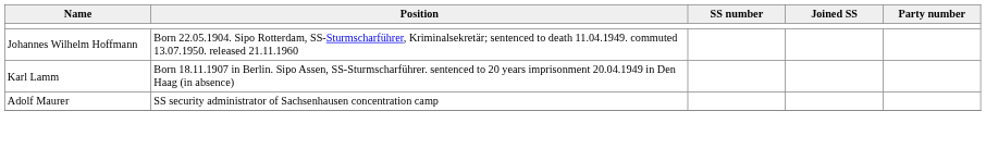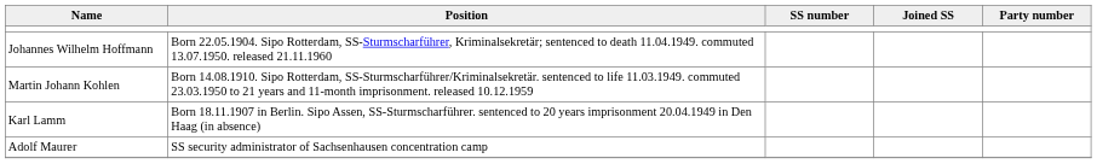 <table align="center" border="1" cellpadding="3" cellspacing="0" style="font-size: 90%; border: gray solid 1px; border-collapse: collapse; text-align: middle;">
 <tr>
 <th bgcolor="#efefef" style="width: 15%">Name</th>
 <th bgcolor="#efefef" style="width: 55%">Position</th>
 <th bgcolor="#efefef" style="width: 10%">SS number</th>
 <th bgcolor="#efefef" style="width: 10%">Joined SS</th>
 <th bgcolor="#efefef" style="width: 10%">Party number</th>
 </tr>
 <tr>
 <td colspan=5></td>
 </tr>
 <tr>
 <td>Johannes Wilhelm Hoffmann</td>
 <td>Born 22.05.1904. Sipo Rotterdam, SS-<a href='#'>Sturmscharführer</a>, Kriminalsekretär; sentenced to death 11.04.1949. commuted 13.07.1950. released 21.11.1960</td>
+<td></td>
+<td></td>
+<td></td>
+</tr>
+<tr>
+<td>Martin Johann Kohlen</td>
+<td>Born 14.08.1910. Sipo Rotterdam, SS-Sturmscharführer/Kriminalsekretär. sentenced to life 11.03.1949. commuted 23.03.1950 to 21 years and 11-month imprisonment. released 10.12.1959</td>
 <td></td>
 <td></td>
 <td></td>
 </tr>
 <tr>
 <td>Karl Lamm</td>
 <td>Born 18.11.1907 in Berlin. Sipo Assen, SS-Sturmscharführer. sentenced to 20 years imprisonment 20.04.1949 in Den Haag (in absence)</td>
 <td></td>
 <td></td>
 <td></td>
 </tr>
 <tr>
 <td>Adolf Maurer</td>
 <td>SS security administrator of Sachsenhausen concentration camp</td>
 <td></td>
 <td></td>
 <td></td>
 </tr>
 <tr>
 </tr>
 </table>
